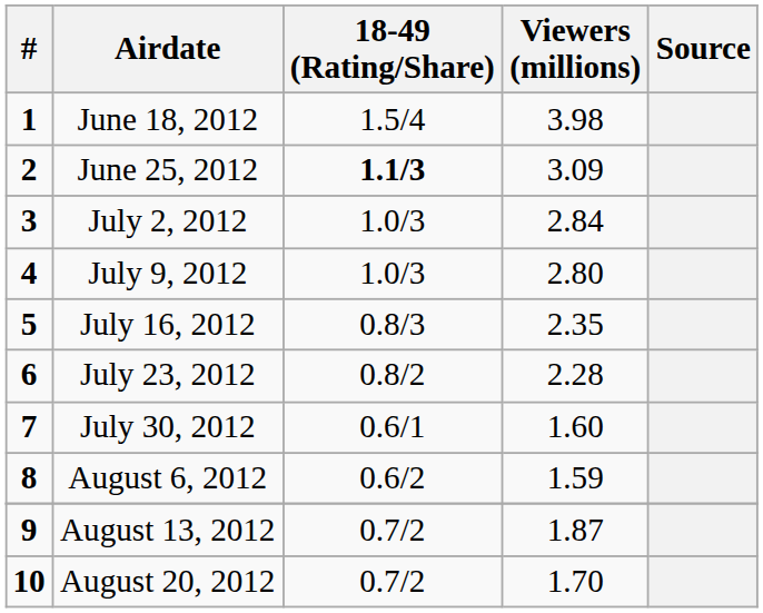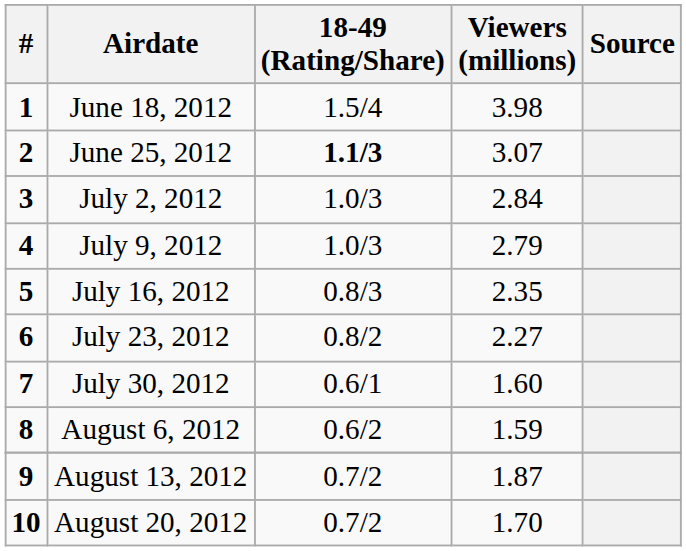 <table class="wikitable"  style="margin:auto; margin:auto;">
 <tr>
 <th>#</th>
 <th>Airdate</th>
 <th>18-49<br>(Rating/Share)</th>
 <th>Viewers<br>(millions)</th>
 <th>Source</th>
 </tr>
 <tr>
 <td style="text-align:center"><strong>1</strong></td>
 <td style="text-align:center">June 18, 2012</td>
 <td style="text-align:center">1.5/4</td>
 <td style="text-align:center">3.98</td>
 <th></th>
 </tr>
 <tr>
 <td style="text-align:center"><strong>2</strong></td>
 <td style="text-align:center">June 25, 2012</td>
 <td style="text-align:center"><strong>1.1/3</strong></td>
-<td style="text-align:center">3.09</td>
+<td style="text-align:center">3.07</td>
 <th></th>
 </tr>
 <tr>
 <td style="text-align:center"><strong>3</strong></td>
 <td style="text-align:center">July 2, 2012</td>
 <td style="text-align:center">1.0/3</td>
 <td style="text-align:center">2.84</td>
 <th></th>
 </tr>
 <tr>
 <td style="text-align:center"><strong>4</strong></td>
 <td style="text-align:center">July 9, 2012</td>
 <td style="text-align:center">1.0/3</td>
-<td style="text-align:center">2.80</td>
+<td style="text-align:center">2.79</td>
 <th></th>
 </tr>
 <tr>
 <td style="text-align:center"><strong>5</strong></td>
 <td style="text-align:center">July 16, 2012</td>
 <td style="text-align:center">0.8/3</td>
 <td style="text-align:center">2.35</td>
 <th></th>
 </tr>
 <tr>
 <td style="text-align:center"><strong>6</strong></td>
 <td style="text-align:center">July 23, 2012</td>
 <td style="text-align:center">0.8/2</td>
-<td style="text-align:center">2.28</td>
+<td style="text-align:center">2.27</td>
 <th></th>
 </tr>
 <tr>
 <td style="text-align:center"><strong>7</strong></td>
 <td style="text-align:center">July 30, 2012</td>
 <td style="text-align:center">0.6/1</td>
 <td style="text-align:center">1.60</td>
 <th></th>
 </tr>
 <tr>
 <td style="text-align:center"><strong>8</strong></td>
 <td style="text-align:center">August 6, 2012</td>
 <td style="text-align:center">0.6/2</td>
 <td style="text-align:center">1.59</td>
 <th></th>
 </tr>
 <tr>
 </tr>
 <tr>
 <td style="text-align:center"><strong>9</strong></td>
 <td style="text-align:center">August 13, 2012</td>
 <td style="text-align:center">0.7/2</td>
 <td style="text-align:center">1.87</td>
 <th></th>
 </tr>
 <tr>
 <td style="text-align:center"><strong>10</strong></td>
 <td style="text-align:centeyr">August 20, 2012</td>
 <td style="text-align:center">0.7/2</td>
 <td style="text-align:center">1.70</td>
 <th></th>
 </tr>
 </table>
